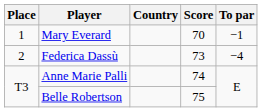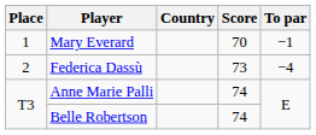 <table class="wikitable" style="font-size:95%;">
 <tr>
 <th>Place</th>
 <th>Player</th>
 <th>Country</th>
 <th>Score</th>
 <th>To par</th>
 </tr>
 <tr>
 <td align=center>1</td>
 <td><a href='#'>Mary Everard</a></td>
 <td></td>
 <td align=center>70</td>
 <td align=center>−1</td>
 </tr>
 <tr>
 <td align=center>2</td>
 <td><a href='#'>Federica Dassù</a></td>
 <td></td>
 <td align=center>73</td>
 <td align=center>−4</td>
 </tr>
 <tr>
 <td rowspan="2" align=center>T3</td>
 <td><a href='#'>Anne Marie Palli</a></td>
 <td></td>
 <td align=center>74</td>
 <td rowspan="2" align=center>E</td>
 </tr>
 <tr>
 <td><a href='#'>Belle Robertson</a></td>
 <td></td>
-<td align=center>75</td>
+<td align=center>74</td>
 </tr>
 </table>
